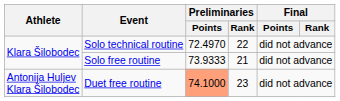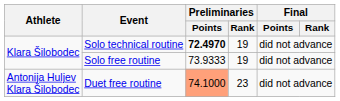 <table class="wikitable" style="font-size:90%">
 <tr>
 <th rowspan="2">Athlete</th>
 <th rowspan="2">Event</th>
 <th colspan="2">Preliminaries</th>
 <th colspan="2">Final</th>
 </tr>
 <tr style="font-size:95%">
 <th>Points</th>
 <th>Rank</th>
 <th>Points</th>
 <th>Rank</th>
 </tr>
 <tr align="center">
 <td align="left" rowspan=2><a href='#'>Klara Šilobodec</a></td>
 <td align="left"><a href='#'>Solo technical routine</a></td>
-<td>72.4970</td>
-<td>22</td>
+<td><strong>72.4970</strong></td>
+<td>19</td>
 <td colspan=2>did not advance</td>
 </tr>
 <tr align="center">
 <td align="left"><a href='#'>Solo free routine</a></td>
 <td>73.9333</td>
-<td>21</td>
+<td>19</td>
 <td colspan=2>did not advance</td>
 </tr>
 <tr align="center">
 <td align="left"><a href='#'>Antonija Huljev</a><br><a href='#'>Klara Šilobodec</a></td>
 <td align="left"><a href='#'>Duet free routine</a></td>
 <td style="background: lightsalmon;">74.1000</td>
 <td>23</td>
 <td colspan=2>did not advance</td>
 </tr>
 </table>
